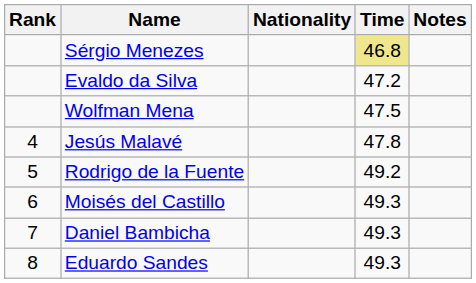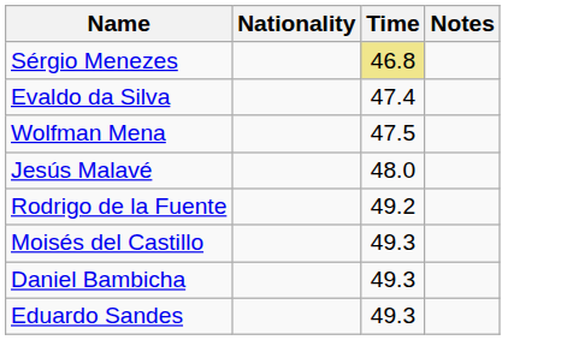 <table class="wikitable sortable" style="text-align:center">
 <tr>
-<th>Rank</th>
 <th>Name</th>
 <th>Nationality</th>
 <th>Time</th>
 <th>Notes</th>
 </tr>
 <tr>
-<td></td>
 <td align=left><a href='#'>Sérgio Menezes</a></td>
 <td align=left></td>
 <td style="background: khaki;">46.8</td>
 <td></td>
 </tr>
 <tr>
-<td></td>
 <td align=left><a href='#'>Evaldo da Silva</a></td>
 <td align=left></td>
-<td>47.2</td>
+<td>47.4</td>
 <td></td>
 </tr>
 <tr>
-<td></td>
 <td align=left><a href='#'>Wolfman Mena</a></td>
 <td align=left></td>
 <td>47.5</td>
 <td></td>
 </tr>
 <tr>
-<td>4</td>
 <td align=left><a href='#'>Jesús Malavé</a></td>
 <td align=left></td>
-<td>47.8</td>
+<td>48.0</td>
 <td></td>
 </tr>
 <tr>
-<td>5</td>
 <td align=left><a href='#'>Rodrigo de la Fuente</a></td>
 <td align=left></td>
 <td>49.2</td>
 <td></td>
 </tr>
 <tr>
-<td>6</td>
 <td align=left><a href='#'>Moisés del Castillo</a></td>
 <td align=left></td>
 <td>49.3</td>
 <td></td>
 </tr>
 <tr>
-<td>7</td>
 <td align=left><a href='#'>Daniel Bambicha</a></td>
 <td align=left></td>
 <td>49.3</td>
 <td></td>
 </tr>
 <tr>
-<td>8</td>
 <td align=left><a href='#'>Eduardo Sandes</a></td>
 <td align=left></td>
 <td>49.3</td>
 <td></td>
 </tr>
 </table>
